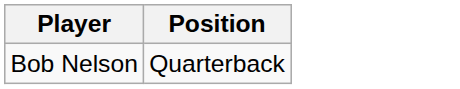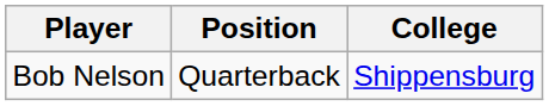 <table class="wikitable">
 <tr>
 <th>Player</th>
 <th>Position</th>
+<th>College</th>
 </tr>
 <tr>
 <td>Bob Nelson</td>
 <td>Quarterback</td>
+<td><a href='#'>Shippensburg</a></td>
 </tr>
 </table>
